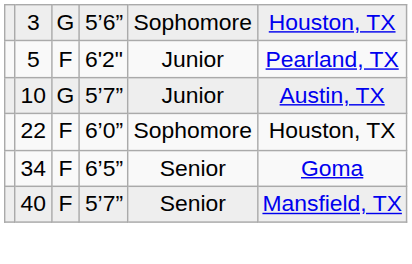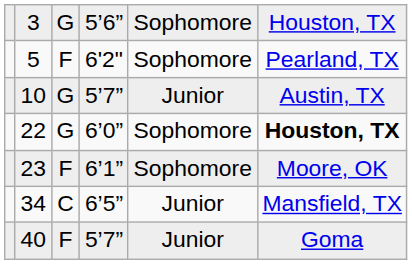 <table class="wikitable sortable" border="1">
 <tr align="center"style="background:#eeeeee;">
 <td></td>
 <td>3</td>
 <td>G</td>
 <td>5’6”</td>
 <td>Sophomore</td>
 <td><a href='#'>Houston, TX</a></td>
 </tr>
 <tr align="center">
 <td></td>
 <td>5</td>
 <td>F</td>
 <td>6'2"</td>
-<td>Junior</td>
+<td>Sophomore</td>
 <td><a href='#'>Pearland, TX</a></td>
 </tr>
 <tr align="center"style="background:#eeeeee;">
 <td></td>
 <td>10</td>
 <td>G</td>
 <td>5’7”</td>
 <td>Junior</td>
 <td><a href='#'>Austin, TX</a></td>
 </tr>
 <tr align="center">
 <td></td>
 <td>22</td>
-<td>F</td>
+<td>G</td>
 <td>6’0”</td>
 <td>Sophomore</td>
-<td>Houston, TX</td>
+<td><strong>Houston, TX</strong></td>
+</tr>
+<tr align="center"style="background:#eeeeee;">
+<td></td>
+<td>23</td>
+<td>F</td>
+<td>6’1”</td>
+<td>Sophomore</td>
+<td><a href='#'>Moore, OK</a></td>
 </tr>
 <tr align="center">
 <td></td>
 <td>34</td>
-<td>F</td>
+<td>C</td>
 <td>6’5”</td>
-<td>Senior</td>
-<td><a href='#'>Goma</a></td>
+<td>Junior</td>
+<td><a href='#'>Mansfield, TX</a></td>
 </tr>
 <tr align="center"style="background:#eeeeee;">
 <td></td>
 <td>40</td>
 <td>F</td>
 <td>5’7”</td>
-<td>Senior</td>
-<td><a href='#'>Mansfield, TX</a></td>
+<td>Junior</td>
+<td><a href='#'>Goma</a></td>
 </tr>
 </table>
